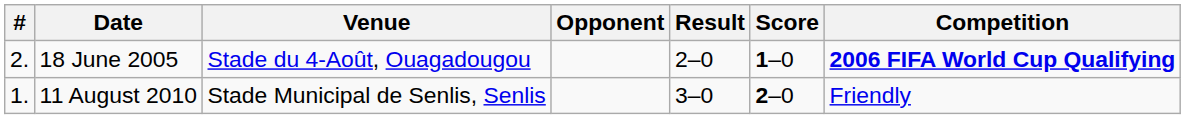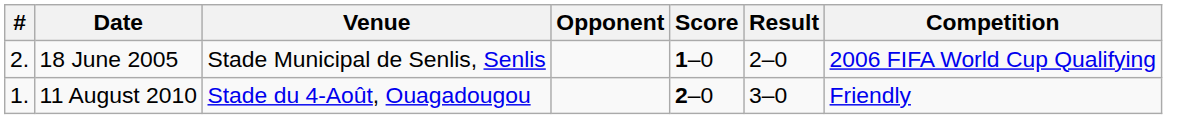 <table class="wikitable">
 <tr>
 <th>#</th>
 <th>Date</th>
 <th>Venue</th>
 <th>Opponent</th>
+<th>Score</th>
 <th>Result</th>
-<th>Score</th>
 <th>Competition</th>
 </tr>
 <tr>
 <td>2.</td>
 <td>18 June 2005</td>
-<td><a href='#'>Stade du 4-Août</a>, <a href='#'>Ouagadougou</a></td>
+<td>Stade Municipal de Senlis, <a href='#'>Senlis</a></td>
 <td></td>
+<td><strong>1</strong>–0</td>
 <td>2–0</td>
-<td><strong>1</strong>–0</td>
-<td><strong><a href='#'>2006 FIFA World Cup Qualifying</a></strong></td>
+<td><a href='#'>2006 FIFA World Cup Qualifying</a></td>
 </tr>
 <tr>
 <td>1.</td>
 <td>11 August 2010</td>
-<td>Stade Municipal de Senlis, <a href='#'>Senlis</a></td>
+<td><a href='#'>Stade du 4-Août</a>, <a href='#'>Ouagadougou</a></td>
 <td></td>
+<td><strong>2</strong>–0</td>
 <td>3–0</td>
-<td><strong>2</strong>–0</td>
 <td><a href='#'>Friendly</a></td>
 </tr>
 </table>
